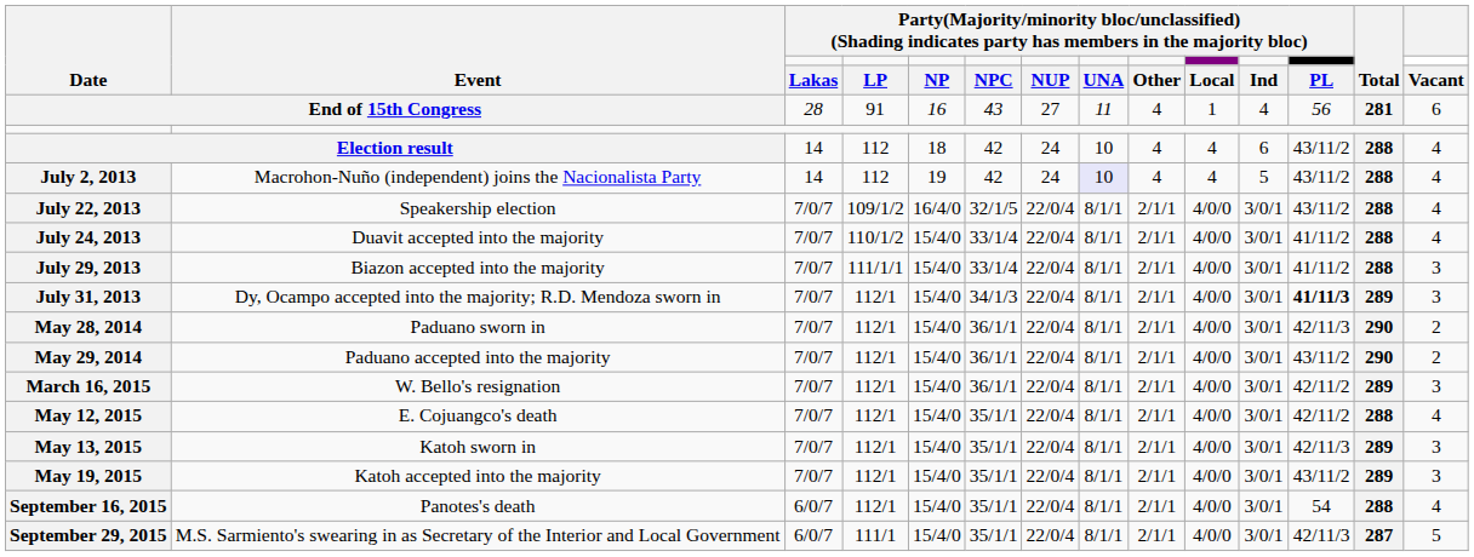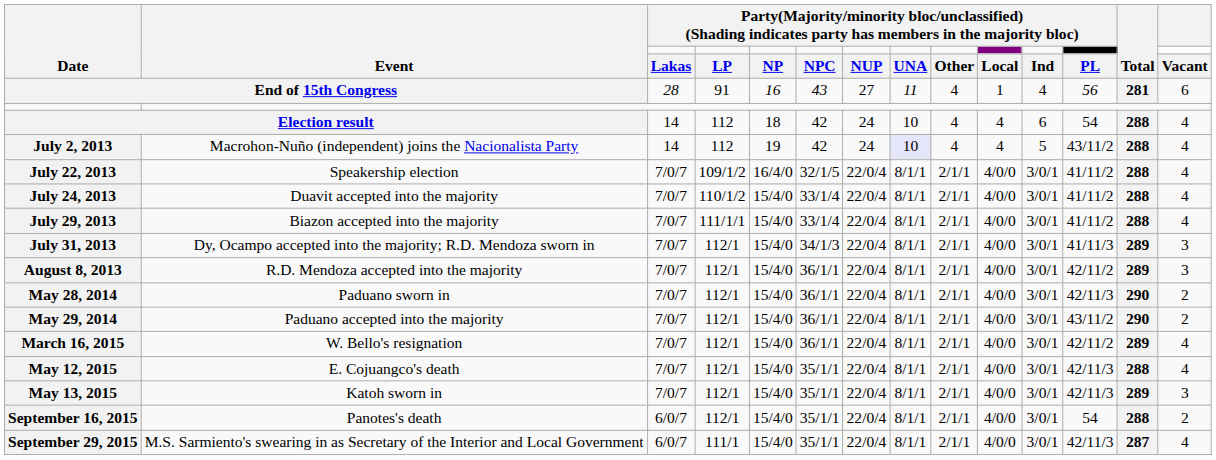 <table class=wikitable style="text-align:center;">
 <tr valign=bottom>
 <th rowspan=3>Date</th>
 <th rowspan=3>Event</th>
 <th colspan=10>Party<span>(Majority/minority bloc/unclassified)<br>(Shading indicates party has members in the majority bloc)</span></th>
 <th width=35px rowspan=3>Total</th>
 <th></th>
 </tr>
 <tr style="height:5px">
 <td></td>
 <td></td>
 <td></td>
 <td></td>
 <td></td>
 <td></td>
 <td></td>
 <td bgcolor=purple></td>
 <td></td>
 <td bgcolor=black></td>
 <td bgcolor=white></td>
 </tr>
 <tr style:"font-size:90%;">
 <th width=35px><a href='#'>Lakas</a></th>
 <th width=35px><a href='#'>LP</a></th>
 <th width=35px><a href='#'>NP</a></th>
 <th width=35px><a href='#'>NPC</a></th>
 <th width=35px><a href='#'>NUP</a></th>
 <th width=35px><a href='#'>UNA</a></th>
 <th width=35px>Other</th>
 <th width=35px>Local</th>
 <th width=35px>Ind</th>
 <th width=35px><a href='#'>PL</a></th>
 <th width=35px>Vacant</th>
 </tr>
 <tr>
 <th colspan=2>End of <a href='#'>15th Congress</a></th>
 <td bgcolor=><em>28</em></td>
 <td bgcolor=>91</td>
 <td bgcolor=><em>16</em></td>
 <td bgcolor=><em>43</em></td>
 <td bgcolor=>27</td>
 <td bgcolor=><em>11</em></td>
 <td bgcolor=>4</td>
 <td bgcolor=>1</td>
 <td bgcolor=>4</td>
 <td bgcolor=><em>56</em></td>
 <th>281</th>
 <td>6</td>
 </tr>
 <tr>
 <td></td>
 </tr>
 <tr>
 <th colspan=2><a href='#'>Election result</a></th>
 <td>14</td>
 <td>112</td>
 <td>18</td>
 <td>42</td>
 <td>24</td>
 <td>10</td>
 <td>4</td>
 <td>4</td>
 <td>6</td>
-<td bgcolor=>43/11/2</td>
+<td>54</td>
 <th>288</th>
 <td>4</td>
 </tr>
 <tr>
 <th>July 2, 2013</th>
 <td>Macrohon-Nuño (independent) joins the <a href='#'>Nacionalista Party</a></td>
 <td>14</td>
 <td>112</td>
 <td>19</td>
 <td>42</td>
 <td>24</td>
 <td style="background: lavender;">10</td>
 <td>4</td>
 <td>4</td>
 <td>5</td>
 <td bgcolor=>43/11/2</td>
 <th>288</th>
 <td>4</td>
 </tr>
 <tr>
 <th>July 22, 2013</th>
 <td>Speakership election</td>
 <td bgcolor=>7/0/7</td>
 <td bgcolor=>109/1/2</td>
 <td bgcolor=>16/4/0</td>
 <td bgcolor=>32/1/5</td>
 <td bgcolor=>22/0/4</td>
 <td bgcolor=>8/1/1</td>
 <td bgcolor=>2/1/1</td>
 <td bgcolor=>4/0/0</td>
 <td bgcolor=>3/0/1</td>
-<td bgcolor=>43/11/2</td>
+<td bgcolor=>41/11/2</td>
 <th>288</th>
 <td>4</td>
 </tr>
 <tr>
 <th>July 24, 2013</th>
 <td>Duavit accepted into the majority</td>
 <td bgcolor=>7/0/7</td>
 <td bgcolor=>110/1/2</td>
 <td bgcolor=>15/4/0</td>
 <td bgcolor=>33/1/4</td>
 <td bgcolor=>22/0/4</td>
 <td bgcolor=>8/1/1</td>
 <td bgcolor=>2/1/1</td>
 <td bgcolor=>4/0/0</td>
 <td bgcolor=>3/0/1</td>
 <td bgcolor=>41/11/2</td>
 <th>288</th>
 <td>4</td>
 </tr>
 <tr>
 <th>July 29, 2013</th>
 <td>Biazon accepted into the majority</td>
 <td bgcolor=>7/0/7</td>
 <td bgcolor=>111/1/1</td>
 <td bgcolor=>15/4/0</td>
 <td bgcolor=>33/1/4</td>
 <td bgcolor=>22/0/4</td>
 <td bgcolor=>8/1/1</td>
 <td bgcolor=>2/1/1</td>
 <td bgcolor=>4/0/0</td>
 <td bgcolor=>3/0/1</td>
 <td bgcolor=>41/11/2</td>
 <th>288</th>
-<td>3</td>
+<td>4</td>
 </tr>
 <tr>
 <th>July 31, 2013</th>
 <td>Dy, Ocampo accepted into the majority; R.D. Mendoza sworn in</td>
 <td bgcolor=>7/0/7</td>
 <td bgcolor=>112/1</td>
 <td bgcolor=>15/4/0</td>
 <td bgcolor=>34/1/3</td>
 <td bgcolor=>22/0/4</td>
 <td bgcolor=>8/1/1</td>
 <td bgcolor=>2/1/1</td>
 <td bgcolor=>4/0/0</td>
 <td bgcolor=>3/0/1</td>
-<td bgcolor=><strong>41/11/3</strong></td>
+<td bgcolor=>41/11/3</td>
+<th>289</th>
+<td>3</td>
+</tr>
+<tr>
+<th>August 8, 2013</th>
+<td>R.D. Mendoza accepted into the majority</td>
+<td bgcolor=>7/0/7</td>
+<td bgcolor=>112/1</td>
+<td bgcolor=>15/4/0</td>
+<td bgcolor=>36/1/1</td>
+<td bgcolor=>22/0/4</td>
+<td bgcolor=>8/1/1</td>
+<td bgcolor=>2/1/1</td>
+<td bgcolor=>4/0/0</td>
+<td bgcolor=>3/0/1</td>
+<td bgcolor=>42/11/2</td>
 <th>289</th>
 <td>3</td>
 </tr>
 <tr>
 <th>May 28, 2014</th>
 <td>Paduano sworn in</td>
 <td bgcolor=>7/0/7</td>
 <td bgcolor=>112/1</td>
 <td bgcolor=>15/4/0</td>
 <td bgcolor=>36/1/1</td>
 <td bgcolor=>22/0/4</td>
 <td bgcolor=>8/1/1</td>
 <td bgcolor=>2/1/1</td>
 <td bgcolor=>4/0/0</td>
 <td bgcolor=>3/0/1</td>
 <td bgcolor=>42/11/3</td>
 <th>290</th>
 <td>2</td>
 </tr>
 <tr>
 <th>May 29, 2014</th>
 <td>Paduano accepted into the majority</td>
 <td bgcolor=>7/0/7</td>
 <td bgcolor=>112/1</td>
 <td bgcolor=>15/4/0</td>
 <td bgcolor=>36/1/1</td>
 <td bgcolor=>22/0/4</td>
 <td bgcolor=>8/1/1</td>
 <td bgcolor=>2/1/1</td>
 <td bgcolor=>4/0/0</td>
 <td bgcolor=>3/0/1</td>
 <td bgcolor=>43/11/2</td>
 <th>290</th>
 <td>2</td>
 </tr>
 <tr>
 <th>March 16, 2015</th>
 <td>W. Bello's resignation</td>
 <td bgcolor=>7/0/7</td>
 <td bgcolor=>112/1</td>
 <td bgcolor=>15/4/0</td>
 <td bgcolor=>36/1/1</td>
 <td bgcolor=>22/0/4</td>
 <td bgcolor=>8/1/1</td>
 <td bgcolor=>2/1/1</td>
 <td bgcolor=>4/0/0</td>
 <td bgcolor=>3/0/1</td>
 <td bgcolor=>42/11/2</td>
 <th>289</th>
-<td>3</td>
+<td>4</td>
 </tr>
 <tr>
 <th>May 12, 2015</th>
 <td>E. Cojuangco's death</td>
 <td bgcolor=>7/0/7</td>
 <td bgcolor=>112/1</td>
 <td bgcolor=>15/4/0</td>
 <td bgcolor=>35/1/1</td>
 <td bgcolor=>22/0/4</td>
 <td bgcolor=>8/1/1</td>
 <td bgcolor=>2/1/1</td>
 <td bgcolor=>4/0/0</td>
 <td bgcolor=>3/0/1</td>
-<td bgcolor=>42/11/2</td>
+<td bgcolor=>42/11/3</td>
 <th>288</th>
 <td>4</td>
 </tr>
 <tr>
 <th>May 13, 2015</th>
 <td>Katoh sworn in</td>
 <td bgcolor=>7/0/7</td>
 <td bgcolor=>112/1</td>
 <td bgcolor=>15/4/0</td>
 <td bgcolor=>35/1/1</td>
 <td bgcolor=>22/0/4</td>
 <td bgcolor=>8/1/1</td>
 <td bgcolor=>2/1/1</td>
 <td bgcolor=>4/0/0</td>
 <td bgcolor=>3/0/1</td>
 <td bgcolor=>42/11/3</td>
 <th>289</th>
 <td>3</td>
 </tr>
 <tr>
-<th>May 19, 2015</th>
-<td>Katoh accepted into the majority</td>
-<td bgcolor=>7/0/7</td>
-<td bgcolor=>112/1</td>
-<td bgcolor=>15/4/0</td>
-<td bgcolor=>35/1/1</td>
-<td bgcolor=>22/0/4</td>
-<td bgcolor=>8/1/1</td>
-<td bgcolor=>2/1/1</td>
-<td bgcolor=>4/0/0</td>
-<td bgcolor=>3/0/1</td>
-<td bgcolor=>43/11/2</td>
-<th>289</th>
-<td>3</td>
-</tr>
-<tr>
 <th>September 16, 2015</th>
 <td>Panotes's death</td>
 <td bgcolor=>6/0/7</td>
 <td bgcolor=>112/1</td>
 <td bgcolor=>15/4/0</td>
 <td bgcolor=>35/1/1</td>
 <td bgcolor=>22/0/4</td>
 <td bgcolor=>8/1/1</td>
 <td bgcolor=>2/1/1</td>
 <td bgcolor=>4/0/0</td>
 <td bgcolor=>3/0/1</td>
 <td>54</td>
 <th>288</th>
-<td>4</td>
+<td>2</td>
 </tr>
 <tr>
 <th>September 29, 2015</th>
 <td>M.S. Sarmiento's swearing in as Secretary of the Interior and Local Government</td>
 <td bgcolor=>6/0/7</td>
 <td bgcolor=>111/1</td>
 <td bgcolor=>15/4/0</td>
 <td bgcolor=>35/1/1</td>
 <td bgcolor=>22/0/4</td>
 <td bgcolor=>8/1/1</td>
 <td bgcolor=>2/1/1</td>
 <td bgcolor=>4/0/0</td>
 <td bgcolor=>3/0/1</td>
 <td bgcolor=>42/11/3</td>
 <th>287</th>
-<td>5</td>
+<td>4</td>
 </tr>
 </table>
